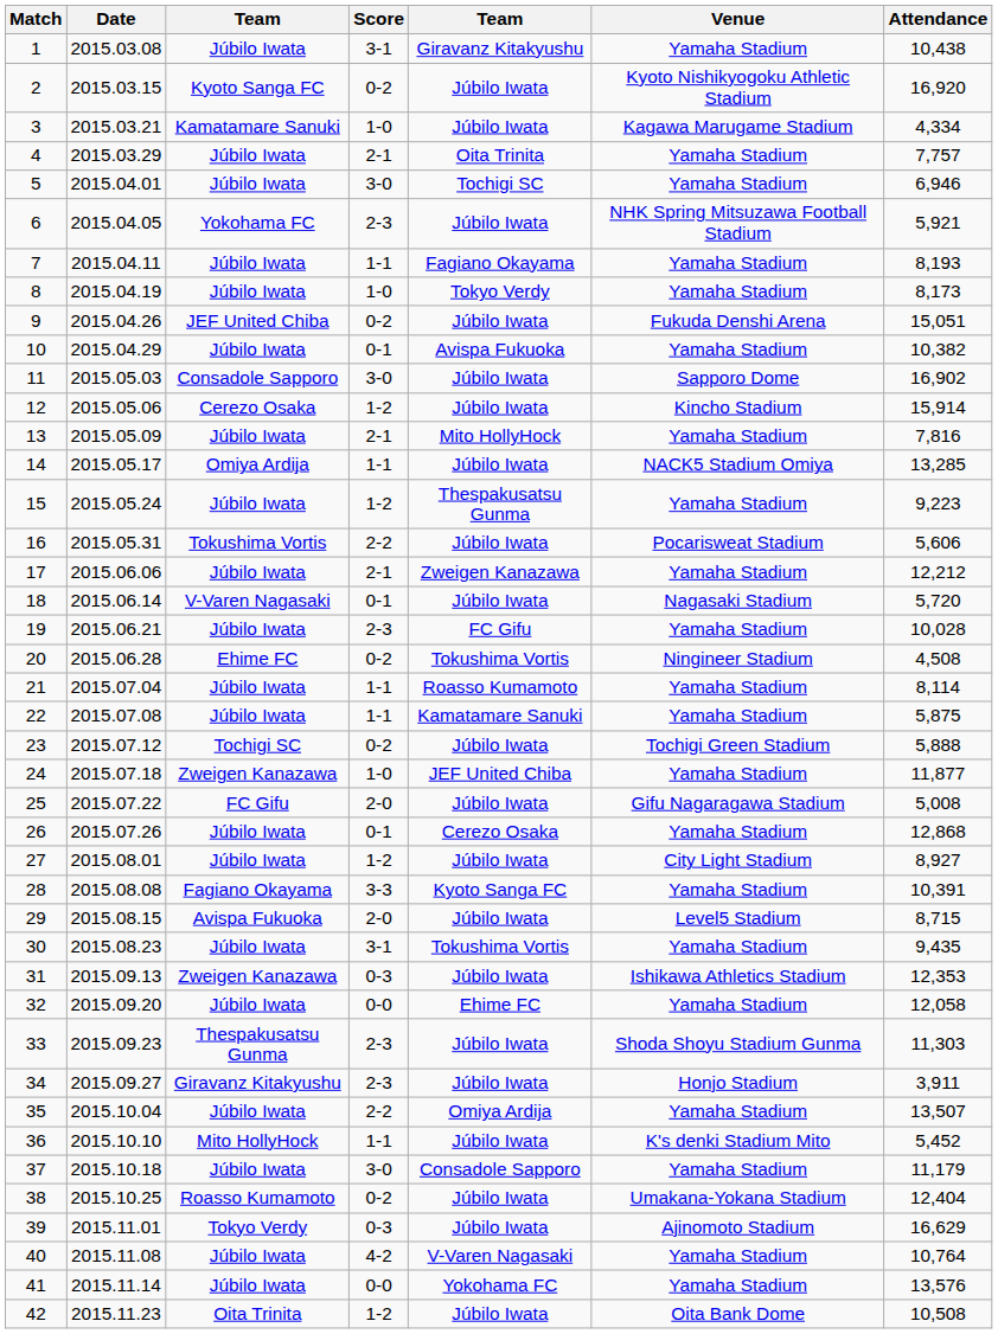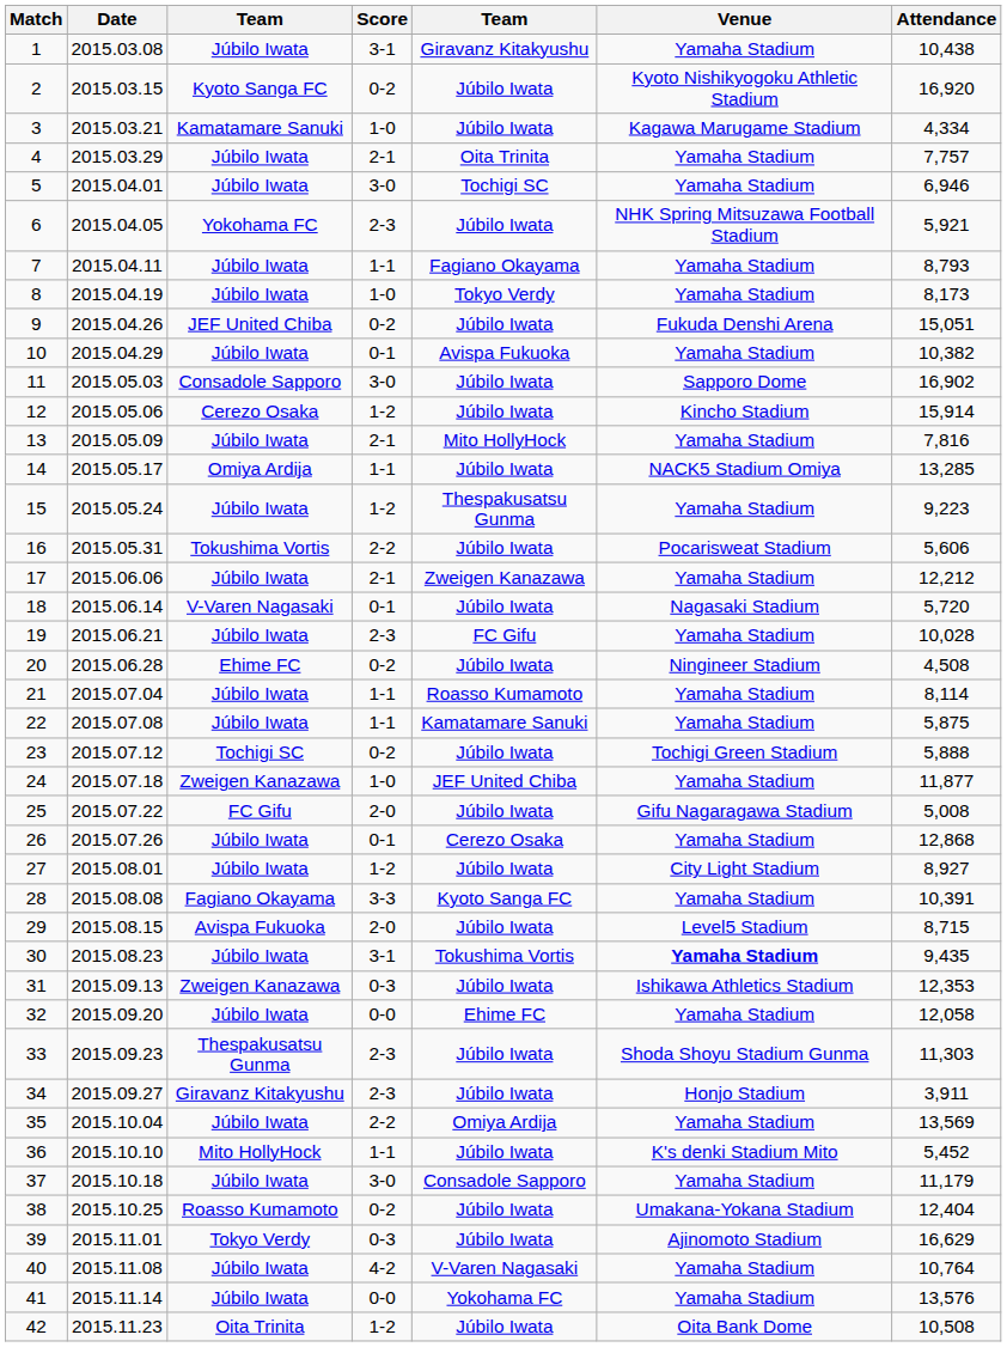 <table class="wikitable" style="text-align:center;">
 <tr>
 <th>Match</th>
 <th>Date</th>
 <th>Team</th>
 <th>Score</th>
 <th>Team</th>
 <th>Venue</th>
 <th>Attendance</th>
 </tr>
 <tr>
 <td>1</td>
 <td>2015.03.08</td>
 <td><a href='#'>Júbilo Iwata</a></td>
 <td>3-1</td>
 <td><a href='#'>Giravanz Kitakyushu</a></td>
 <td><a href='#'>Yamaha Stadium</a></td>
 <td>10,438</td>
 </tr>
 <tr>
 <td>2</td>
 <td>2015.03.15</td>
 <td><a href='#'>Kyoto Sanga FC</a></td>
 <td>0-2</td>
 <td><a href='#'>Júbilo Iwata</a></td>
 <td><a href='#'>Kyoto Nishikyogoku Athletic Stadium</a></td>
 <td>16,920</td>
 </tr>
 <tr>
 <td>3</td>
 <td>2015.03.21</td>
 <td><a href='#'>Kamatamare Sanuki</a></td>
 <td>1-0</td>
 <td><a href='#'>Júbilo Iwata</a></td>
 <td><a href='#'>Kagawa Marugame Stadium</a></td>
 <td>4,334</td>
 </tr>
 <tr>
 <td>4</td>
 <td>2015.03.29</td>
 <td><a href='#'>Júbilo Iwata</a></td>
 <td>2-1</td>
 <td><a href='#'>Oita Trinita</a></td>
 <td><a href='#'>Yamaha Stadium</a></td>
 <td>7,757</td>
 </tr>
 <tr>
 <td>5</td>
 <td>2015.04.01</td>
 <td><a href='#'>Júbilo Iwata</a></td>
 <td>3-0</td>
 <td><a href='#'>Tochigi SC</a></td>
 <td><a href='#'>Yamaha Stadium</a></td>
 <td>6,946</td>
 </tr>
 <tr>
 <td>6</td>
 <td>2015.04.05</td>
 <td><a href='#'>Yokohama FC</a></td>
 <td>2-3</td>
 <td><a href='#'>Júbilo Iwata</a></td>
 <td><a href='#'>NHK Spring Mitsuzawa Football Stadium</a></td>
 <td>5,921</td>
 </tr>
 <tr>
 <td>7</td>
 <td>2015.04.11</td>
 <td><a href='#'>Júbilo Iwata</a></td>
 <td>1-1</td>
 <td><a href='#'>Fagiano Okayama</a></td>
 <td><a href='#'>Yamaha Stadium</a></td>
-<td>8,193</td>
+<td>8,793</td>
 </tr>
 <tr>
 <td>8</td>
 <td>2015.04.19</td>
 <td><a href='#'>Júbilo Iwata</a></td>
 <td>1-0</td>
 <td><a href='#'>Tokyo Verdy</a></td>
 <td><a href='#'>Yamaha Stadium</a></td>
 <td>8,173</td>
 </tr>
 <tr>
 <td>9</td>
 <td>2015.04.26</td>
 <td><a href='#'>JEF United Chiba</a></td>
 <td>0-2</td>
 <td><a href='#'>Júbilo Iwata</a></td>
 <td><a href='#'>Fukuda Denshi Arena</a></td>
 <td>15,051</td>
 </tr>
 <tr>
 <td>10</td>
 <td>2015.04.29</td>
 <td><a href='#'>Júbilo Iwata</a></td>
 <td>0-1</td>
 <td><a href='#'>Avispa Fukuoka</a></td>
 <td><a href='#'>Yamaha Stadium</a></td>
 <td>10,382</td>
 </tr>
 <tr>
 <td>11</td>
 <td>2015.05.03</td>
 <td><a href='#'>Consadole Sapporo</a></td>
 <td>3-0</td>
 <td><a href='#'>Júbilo Iwata</a></td>
 <td><a href='#'>Sapporo Dome</a></td>
 <td>16,902</td>
 </tr>
 <tr>
 <td>12</td>
 <td>2015.05.06</td>
 <td><a href='#'>Cerezo Osaka</a></td>
 <td>1-2</td>
 <td><a href='#'>Júbilo Iwata</a></td>
 <td><a href='#'>Kincho Stadium</a></td>
 <td>15,914</td>
 </tr>
 <tr>
 <td>13</td>
 <td>2015.05.09</td>
 <td><a href='#'>Júbilo Iwata</a></td>
 <td>2-1</td>
 <td><a href='#'>Mito HollyHock</a></td>
 <td><a href='#'>Yamaha Stadium</a></td>
 <td>7,816</td>
 </tr>
 <tr>
 <td>14</td>
 <td>2015.05.17</td>
 <td><a href='#'>Omiya Ardija</a></td>
 <td>1-1</td>
 <td><a href='#'>Júbilo Iwata</a></td>
 <td><a href='#'>NACK5 Stadium Omiya</a></td>
 <td>13,285</td>
 </tr>
 <tr>
 <td>15</td>
 <td>2015.05.24</td>
 <td><a href='#'>Júbilo Iwata</a></td>
 <td>1-2</td>
 <td><a href='#'>Thespakusatsu Gunma</a></td>
 <td><a href='#'>Yamaha Stadium</a></td>
 <td>9,223</td>
 </tr>
 <tr>
 <td>16</td>
 <td>2015.05.31</td>
 <td><a href='#'>Tokushima Vortis</a></td>
 <td>2-2</td>
 <td><a href='#'>Júbilo Iwata</a></td>
 <td><a href='#'>Pocarisweat Stadium</a></td>
 <td>5,606</td>
 </tr>
 <tr>
 <td>17</td>
 <td>2015.06.06</td>
 <td><a href='#'>Júbilo Iwata</a></td>
 <td>2-1</td>
 <td><a href='#'>Zweigen Kanazawa</a></td>
 <td><a href='#'>Yamaha Stadium</a></td>
 <td>12,212</td>
 </tr>
 <tr>
 <td>18</td>
 <td>2015.06.14</td>
 <td><a href='#'>V-Varen Nagasaki</a></td>
 <td>0-1</td>
 <td><a href='#'>Júbilo Iwata</a></td>
 <td><a href='#'>Nagasaki Stadium</a></td>
 <td>5,720</td>
 </tr>
 <tr>
 <td>19</td>
 <td>2015.06.21</td>
 <td><a href='#'>Júbilo Iwata</a></td>
 <td>2-3</td>
 <td><a href='#'>FC Gifu</a></td>
 <td><a href='#'>Yamaha Stadium</a></td>
 <td>10,028</td>
 </tr>
 <tr>
 <td>20</td>
 <td>2015.06.28</td>
 <td><a href='#'>Ehime FC</a></td>
 <td>0-2</td>
-<td><a href='#'>Tokushima Vortis</a></td>
+<td><a href='#'>Júbilo Iwata</a></td>
 <td><a href='#'>Ningineer Stadium</a></td>
 <td>4,508</td>
 </tr>
 <tr>
 <td>21</td>
 <td>2015.07.04</td>
 <td><a href='#'>Júbilo Iwata</a></td>
 <td>1-1</td>
 <td><a href='#'>Roasso Kumamoto</a></td>
 <td><a href='#'>Yamaha Stadium</a></td>
 <td>8,114</td>
 </tr>
 <tr>
 <td>22</td>
 <td>2015.07.08</td>
 <td><a href='#'>Júbilo Iwata</a></td>
 <td>1-1</td>
 <td><a href='#'>Kamatamare Sanuki</a></td>
 <td><a href='#'>Yamaha Stadium</a></td>
 <td>5,875</td>
 </tr>
 <tr>
 <td>23</td>
 <td>2015.07.12</td>
 <td><a href='#'>Tochigi SC</a></td>
 <td>0-2</td>
 <td><a href='#'>Júbilo Iwata</a></td>
 <td><a href='#'>Tochigi Green Stadium</a></td>
 <td>5,888</td>
 </tr>
 <tr>
 <td>24</td>
 <td>2015.07.18</td>
 <td><a href='#'>Zweigen Kanazawa</a></td>
 <td>1-0</td>
 <td><a href='#'>JEF United Chiba</a></td>
 <td><a href='#'>Yamaha Stadium</a></td>
 <td>11,877</td>
 </tr>
 <tr>
 <td>25</td>
 <td>2015.07.22</td>
 <td><a href='#'>FC Gifu</a></td>
 <td>2-0</td>
 <td><a href='#'>Júbilo Iwata</a></td>
 <td><a href='#'>Gifu Nagaragawa Stadium</a></td>
 <td>5,008</td>
 </tr>
 <tr>
 <td>26</td>
 <td>2015.07.26</td>
 <td><a href='#'>Júbilo Iwata</a></td>
 <td>0-1</td>
 <td><a href='#'>Cerezo Osaka</a></td>
 <td><a href='#'>Yamaha Stadium</a></td>
 <td>12,868</td>
 </tr>
 <tr>
 <td>27</td>
 <td>2015.08.01</td>
 <td><a href='#'>Júbilo Iwata</a></td>
 <td>1-2</td>
 <td><a href='#'>Júbilo Iwata</a></td>
 <td><a href='#'>City Light Stadium</a></td>
 <td>8,927</td>
 </tr>
 <tr>
 <td>28</td>
 <td>2015.08.08</td>
 <td><a href='#'>Fagiano Okayama</a></td>
 <td>3-3</td>
 <td><a href='#'>Kyoto Sanga FC</a></td>
 <td><a href='#'>Yamaha Stadium</a></td>
 <td>10,391</td>
 </tr>
 <tr>
 <td>29</td>
 <td>2015.08.15</td>
 <td><a href='#'>Avispa Fukuoka</a></td>
 <td>2-0</td>
 <td><a href='#'>Júbilo Iwata</a></td>
 <td><a href='#'>Level5 Stadium</a></td>
 <td>8,715</td>
 </tr>
 <tr>
 <td>30</td>
 <td>2015.08.23</td>
 <td><a href='#'>Júbilo Iwata</a></td>
 <td>3-1</td>
 <td><a href='#'>Tokushima Vortis</a></td>
-<td><a href='#'>Yamaha Stadium</a></td>
+<td><strong><a href='#'>Yamaha Stadium</a></strong></td>
 <td>9,435</td>
 </tr>
 <tr>
 <td>31</td>
 <td>2015.09.13</td>
 <td><a href='#'>Zweigen Kanazawa</a></td>
 <td>0-3</td>
 <td><a href='#'>Júbilo Iwata</a></td>
 <td><a href='#'>Ishikawa Athletics Stadium</a></td>
 <td>12,353</td>
 </tr>
 <tr>
 <td>32</td>
 <td>2015.09.20</td>
 <td><a href='#'>Júbilo Iwata</a></td>
 <td>0-0</td>
 <td><a href='#'>Ehime FC</a></td>
 <td><a href='#'>Yamaha Stadium</a></td>
 <td>12,058</td>
 </tr>
 <tr>
 <td>33</td>
 <td>2015.09.23</td>
 <td><a href='#'>Thespakusatsu Gunma</a></td>
 <td>2-3</td>
 <td><a href='#'>Júbilo Iwata</a></td>
 <td><a href='#'>Shoda Shoyu Stadium Gunma</a></td>
 <td>11,303</td>
 </tr>
 <tr>
 <td>34</td>
 <td>2015.09.27</td>
 <td><a href='#'>Giravanz Kitakyushu</a></td>
 <td>2-3</td>
 <td><a href='#'>Júbilo Iwata</a></td>
 <td><a href='#'>Honjo Stadium</a></td>
 <td>3,911</td>
 </tr>
 <tr>
 <td>35</td>
 <td>2015.10.04</td>
 <td><a href='#'>Júbilo Iwata</a></td>
 <td>2-2</td>
 <td><a href='#'>Omiya Ardija</a></td>
 <td><a href='#'>Yamaha Stadium</a></td>
-<td>13,507</td>
+<td>13,569</td>
 </tr>
 <tr>
 <td>36</td>
 <td>2015.10.10</td>
 <td><a href='#'>Mito HollyHock</a></td>
 <td>1-1</td>
 <td><a href='#'>Júbilo Iwata</a></td>
 <td><a href='#'>K's denki Stadium Mito</a></td>
 <td>5,452</td>
 </tr>
 <tr>
 <td>37</td>
 <td>2015.10.18</td>
 <td><a href='#'>Júbilo Iwata</a></td>
 <td>3-0</td>
 <td><a href='#'>Consadole Sapporo</a></td>
 <td><a href='#'>Yamaha Stadium</a></td>
 <td>11,179</td>
 </tr>
 <tr>
 <td>38</td>
 <td>2015.10.25</td>
 <td><a href='#'>Roasso Kumamoto</a></td>
 <td>0-2</td>
 <td><a href='#'>Júbilo Iwata</a></td>
 <td><a href='#'>Umakana-Yokana Stadium</a></td>
 <td>12,404</td>
 </tr>
 <tr>
 <td>39</td>
 <td>2015.11.01</td>
 <td><a href='#'>Tokyo Verdy</a></td>
 <td>0-3</td>
 <td><a href='#'>Júbilo Iwata</a></td>
 <td><a href='#'>Ajinomoto Stadium</a></td>
 <td>16,629</td>
 </tr>
 <tr>
 <td>40</td>
 <td>2015.11.08</td>
 <td><a href='#'>Júbilo Iwata</a></td>
 <td>4-2</td>
 <td><a href='#'>V-Varen Nagasaki</a></td>
 <td><a href='#'>Yamaha Stadium</a></td>
 <td>10,764</td>
 </tr>
 <tr>
 <td>41</td>
 <td>2015.11.14</td>
 <td><a href='#'>Júbilo Iwata</a></td>
 <td>0-0</td>
 <td><a href='#'>Yokohama FC</a></td>
 <td><a href='#'>Yamaha Stadium</a></td>
 <td>13,576</td>
 </tr>
 <tr>
 <td>42</td>
 <td>2015.11.23</td>
 <td><a href='#'>Oita Trinita</a></td>
 <td>1-2</td>
 <td><a href='#'>Júbilo Iwata</a></td>
 <td><a href='#'>Oita Bank Dome</a></td>
 <td>10,508</td>
 </tr>
 </table>
